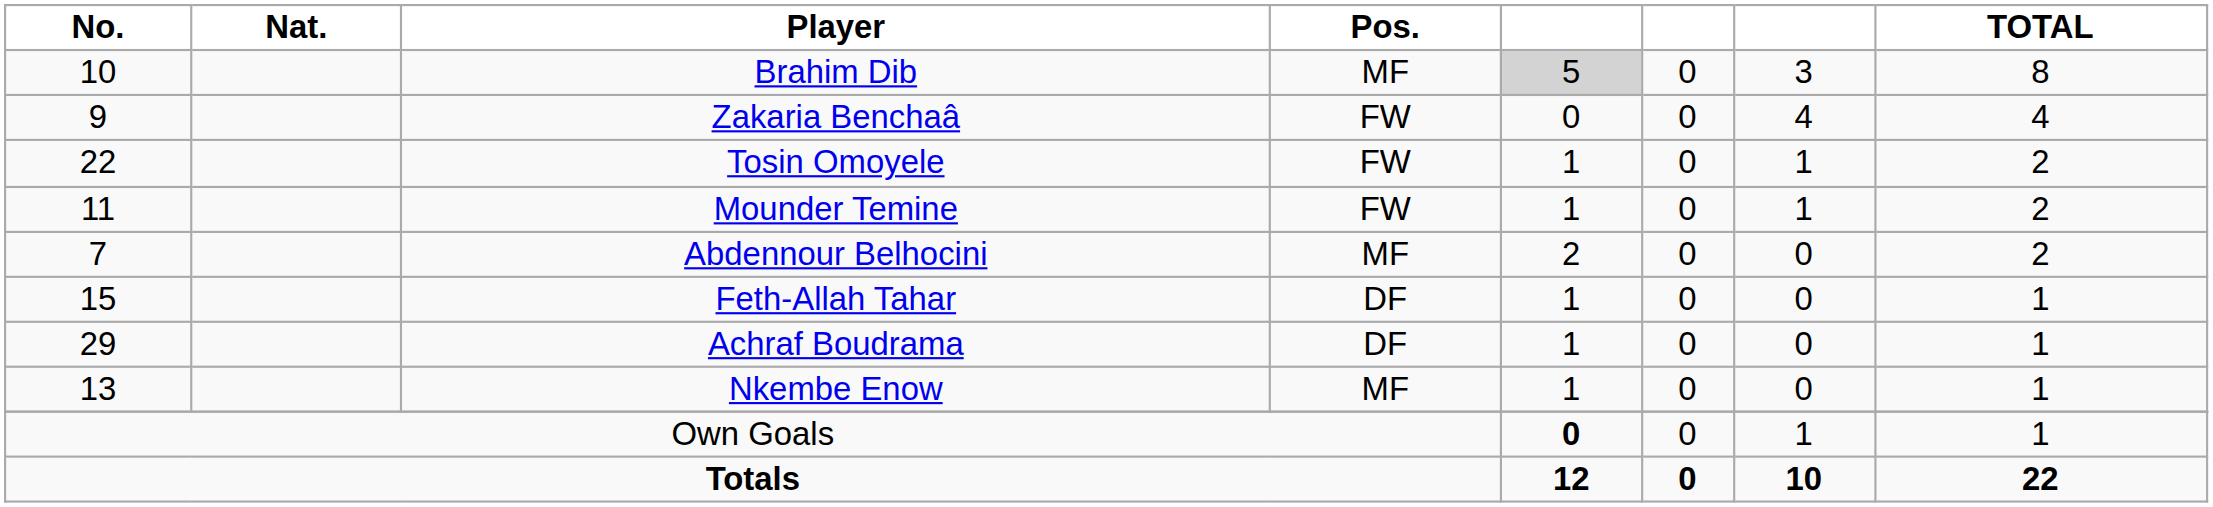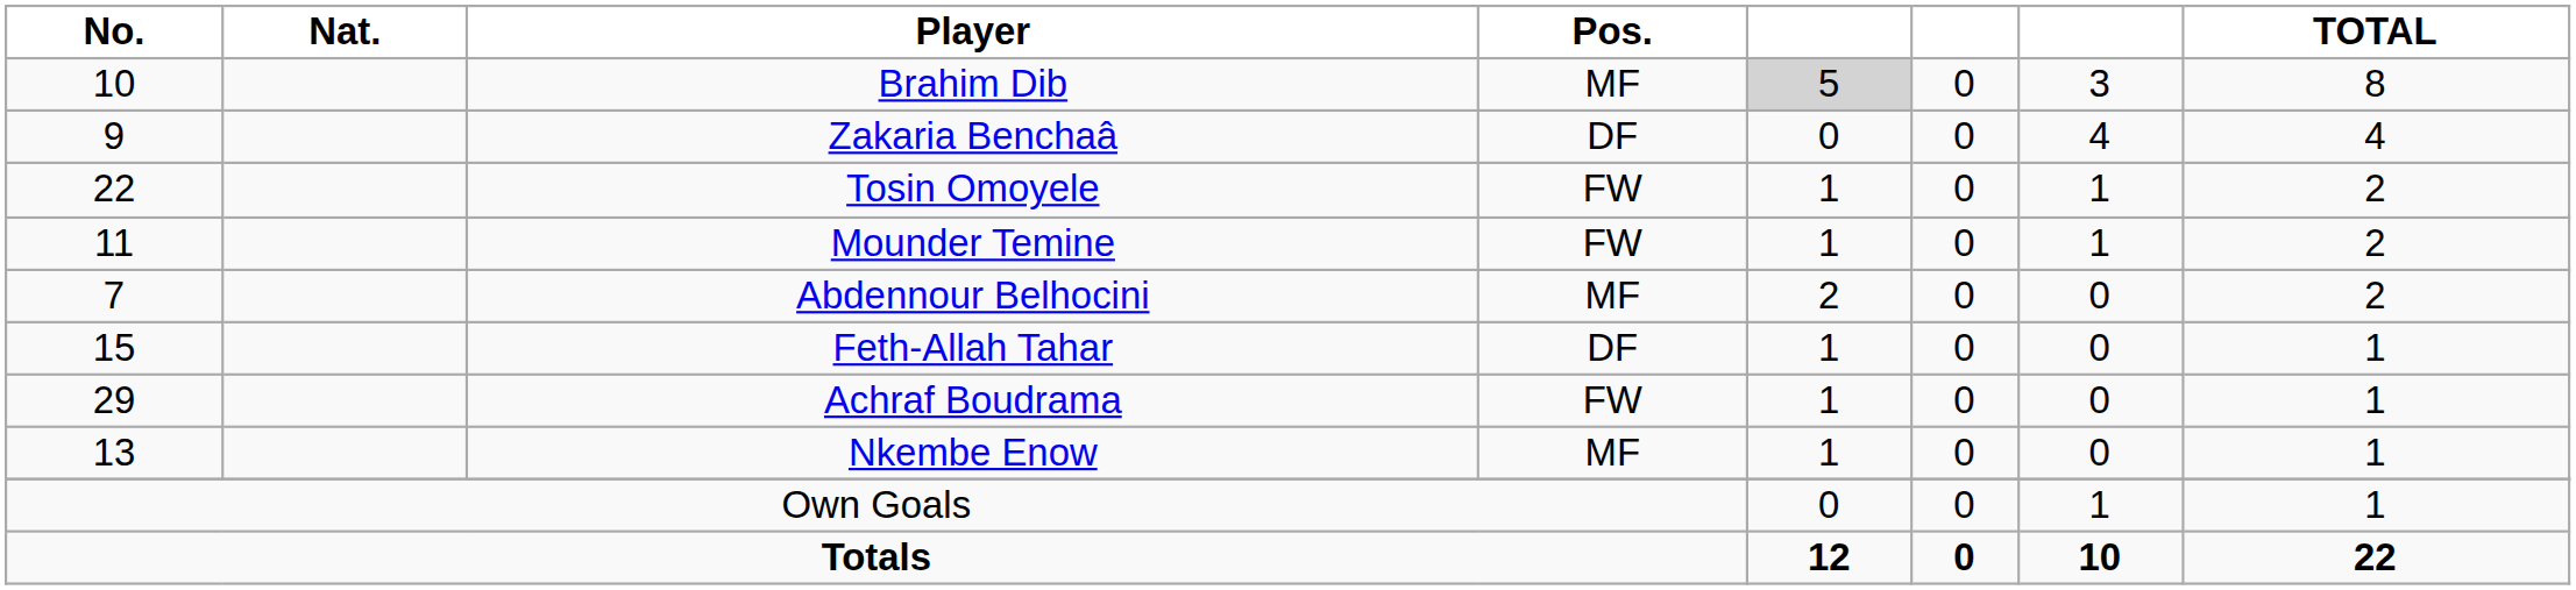 <table class="wikitable sortable alternance" style="font-size:96%; text-align:center; line-height:14px; width:65%;">
 <tr>
 <th style="background:white; color:black; text-align:center;">No.</th>
 <th style="background:white; color:black; text-align:center;">Nat.</th>
 <th style="background:white; color:black; text-align:center;">Player</th>
 <th style="background:white; color:black; text-align:center;">Pos.</th>
 <th style="background:white; color:black; text-align:center;"></th>
 <th style="background:white; color:black; text-align:center;"></th>
 <th style="background:white; color:black; text-align:center;"></th>
 <th style="background:white; color:black; text-align:center;">TOTAL</th>
 </tr>
 <tr>
 <td>10</td>
 <td></td>
 <td><a href='#'>Brahim Dib</a></td>
 <td>MF</td>
 <td style="background: lightgrey;">5</td>
 <td>0</td>
 <td>3</td>
 <td>8</td>
 </tr>
 <tr>
 <td>9</td>
 <td></td>
 <td><a href='#'>Zakaria Benchaâ</a></td>
-<td>FW</td>
+<td>DF</td>
 <td>0</td>
 <td>0</td>
 <td>4</td>
 <td>4</td>
 </tr>
 <tr>
 <td>22</td>
 <td></td>
 <td><a href='#'>Tosin Omoyele</a></td>
 <td>FW</td>
 <td>1</td>
 <td>0</td>
 <td>1</td>
 <td>2</td>
 </tr>
 <tr>
 <td>11</td>
 <td></td>
 <td><a href='#'>Mounder Temine</a></td>
 <td>FW</td>
 <td>1</td>
 <td>0</td>
 <td>1</td>
 <td>2</td>
 </tr>
 <tr>
 <td>7</td>
 <td></td>
 <td><a href='#'>Abdennour Belhocini</a></td>
 <td>MF</td>
 <td>2</td>
 <td>0</td>
 <td>0</td>
 <td>2</td>
 </tr>
 <tr>
 <td>15</td>
 <td></td>
 <td><a href='#'>Feth-Allah Tahar</a></td>
 <td>DF</td>
 <td>1</td>
 <td>0</td>
 <td>0</td>
 <td>1</td>
 </tr>
 <tr>
 <td>29</td>
 <td></td>
 <td><a href='#'>Achraf Boudrama</a></td>
-<td>DF</td>
+<td>FW</td>
 <td>1</td>
 <td>0</td>
 <td>0</td>
 <td>1</td>
 </tr>
 <tr>
 <td>13</td>
 <td></td>
 <td><a href='#'>Nkembe Enow</a></td>
 <td>MF</td>
 <td>1</td>
 <td>0</td>
 <td>0</td>
 <td>1</td>
 </tr>
 <tr>
 </tr>
 <tr class="sortbottom">
 <td colspan="4">Own Goals</td>
-<td><strong>0</strong></td>
+<td>0</td>
 <td>0</td>
 <td>1</td>
 <td>1</td>
 </tr>
 <tr class="sortbottom">
 <td colspan="4"><strong>Totals</strong></td>
 <td><strong>12</strong></td>
 <td><strong>0</strong></td>
 <td><strong>10</strong></td>
 <td><strong>22</strong></td>
 </tr>
 </table>
